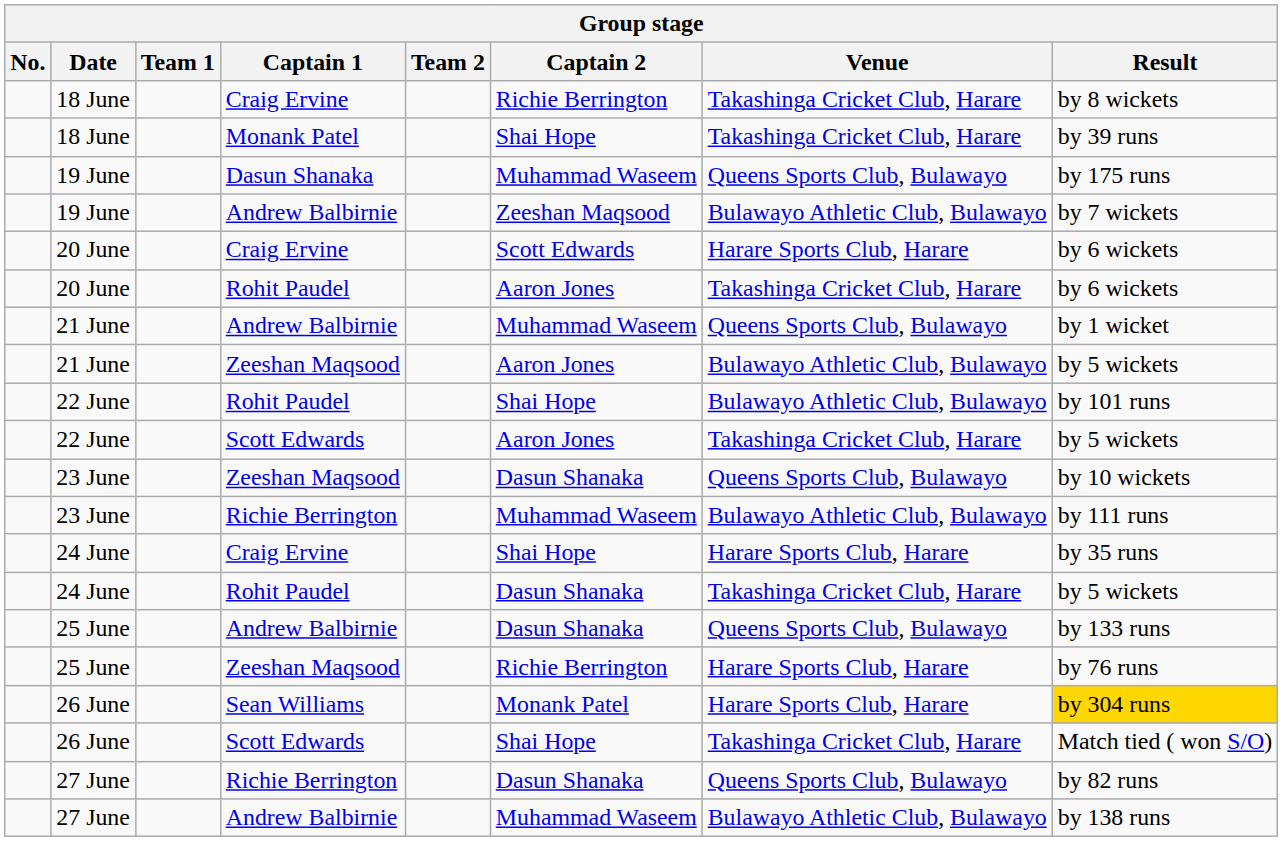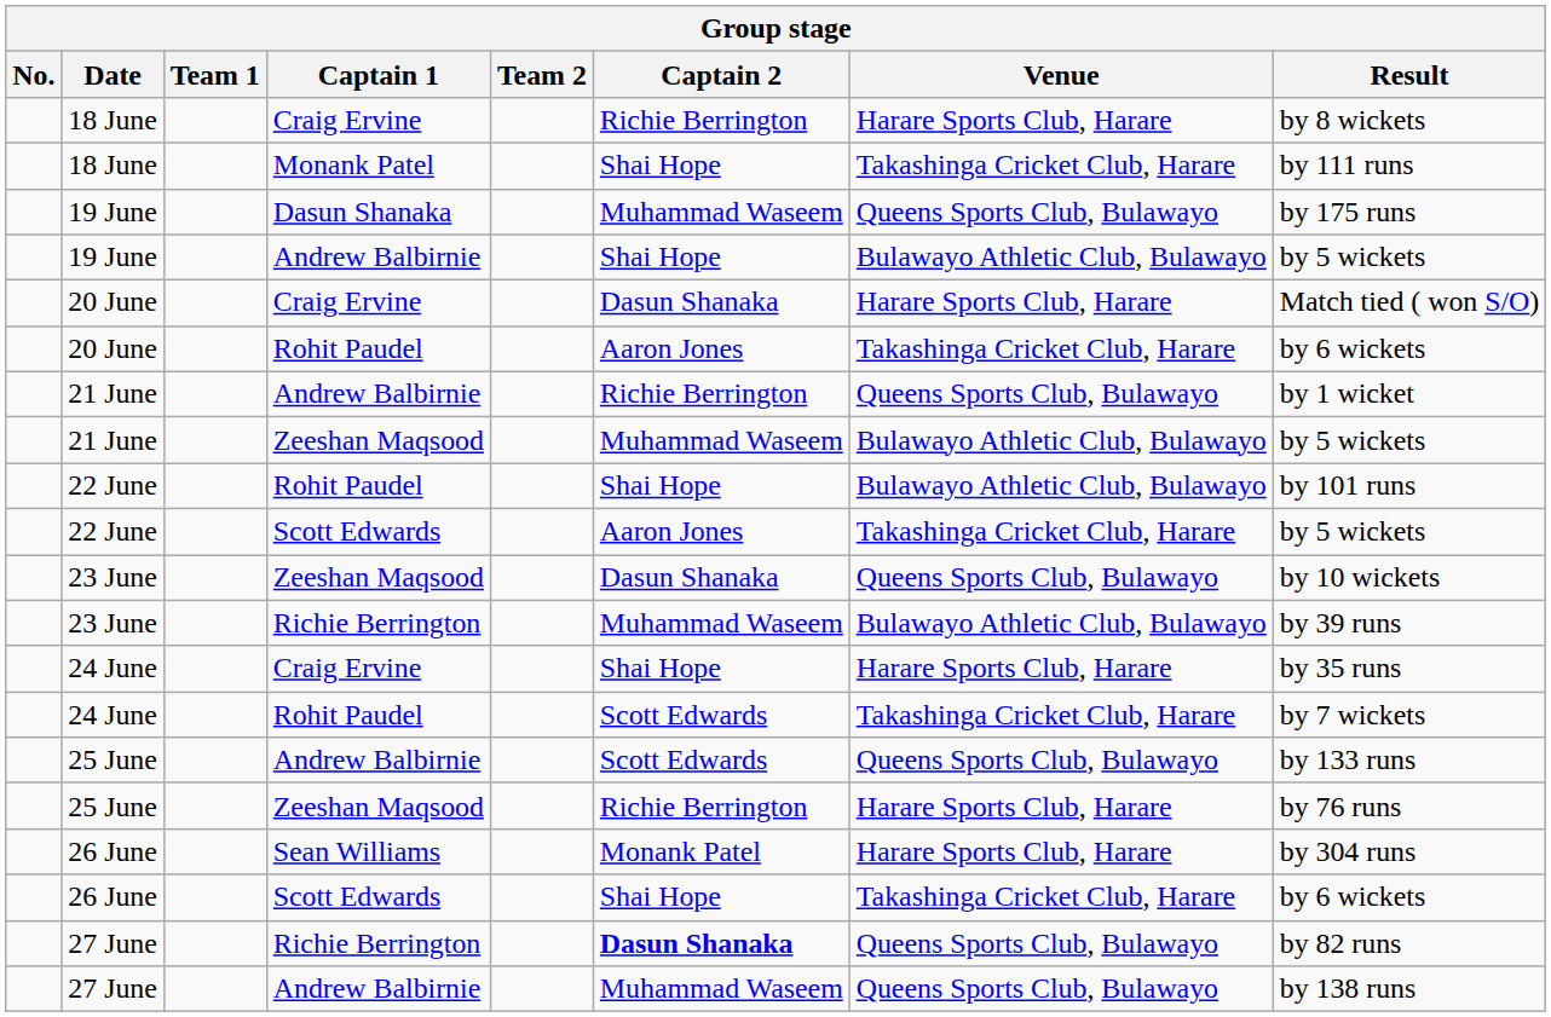 <table class="wikitable">
 <tr>
 <th colspan="9">Group stage</th>
 </tr>
 <tr>
 <th>No.</th>
 <th>Date</th>
 <th>Team 1</th>
 <th>Captain 1</th>
 <th>Team 2</th>
 <th>Captain 2</th>
 <th>Venue</th>
 <th>Result</th>
 </tr>
 <tr>
 <td></td>
 <td>18 June</td>
 <td></td>
 <td><a href='#'>Craig Ervine</a></td>
 <td></td>
 <td><a href='#'>Richie Berrington</a></td>
-<td><a href='#'>Takashinga Cricket Club</a>, <a href='#'>Harare</a></td>
+<td><a href='#'>Harare Sports Club</a>, <a href='#'>Harare</a></td>
 <td> by 8 wickets</td>
 </tr>
 <tr>
 <td></td>
 <td>18 June</td>
 <td></td>
 <td><a href='#'>Monank Patel</a></td>
 <td></td>
 <td><a href='#'>Shai Hope</a></td>
 <td><a href='#'>Takashinga Cricket Club</a>, <a href='#'>Harare</a></td>
-<td> by 39 runs</td>
+<td> by 111 runs</td>
 </tr>
 <tr>
 <td></td>
 <td>19 June</td>
 <td></td>
 <td><a href='#'>Dasun Shanaka</a></td>
 <td></td>
 <td><a href='#'>Muhammad Waseem</a></td>
 <td><a href='#'>Queens Sports Club</a>, <a href='#'>Bulawayo</a></td>
 <td> by 175 runs</td>
 </tr>
 <tr>
 <td></td>
 <td>19 June</td>
 <td></td>
 <td><a href='#'>Andrew Balbirnie</a></td>
 <td></td>
-<td><a href='#'>Zeeshan Maqsood</a></td>
+<td><a href='#'>Shai Hope</a></td>
 <td><a href='#'>Bulawayo Athletic Club</a>, <a href='#'>Bulawayo</a></td>
-<td> by 7 wickets</td>
+<td> by 5 wickets</td>
 </tr>
 <tr>
 <td></td>
 <td>20 June</td>
 <td></td>
 <td><a href='#'>Craig Ervine</a></td>
 <td></td>
-<td><a href='#'>Scott Edwards</a></td>
+<td><a href='#'>Dasun Shanaka</a></td>
 <td><a href='#'>Harare Sports Club</a>, <a href='#'>Harare</a></td>
-<td> by 6 wickets</td>
+<td>Match tied ( won <a href='#'>S/O</a>)</td>
 </tr>
 <tr>
 <td></td>
 <td>20 June</td>
 <td></td>
 <td><a href='#'>Rohit Paudel</a></td>
 <td></td>
 <td><a href='#'>Aaron Jones</a></td>
 <td><a href='#'>Takashinga Cricket Club</a>, <a href='#'>Harare</a></td>
 <td> by 6 wickets</td>
 </tr>
 <tr>
 <td></td>
 <td>21 June</td>
 <td></td>
 <td><a href='#'>Andrew Balbirnie</a></td>
 <td></td>
-<td><a href='#'>Muhammad Waseem</a></td>
+<td><a href='#'>Richie Berrington</a></td>
 <td><a href='#'>Queens Sports Club</a>, <a href='#'>Bulawayo</a></td>
 <td> by 1 wicket</td>
 </tr>
 <tr>
 <td></td>
 <td>21 June</td>
 <td></td>
 <td><a href='#'>Zeeshan Maqsood</a></td>
 <td></td>
-<td><a href='#'>Aaron Jones</a></td>
+<td><a href='#'>Muhammad Waseem</a></td>
 <td><a href='#'>Bulawayo Athletic Club</a>, <a href='#'>Bulawayo</a></td>
 <td> by 5 wickets</td>
 </tr>
 <tr>
 <td></td>
 <td>22 June</td>
 <td></td>
 <td><a href='#'>Rohit Paudel</a></td>
 <td></td>
 <td><a href='#'>Shai Hope</a></td>
 <td><a href='#'>Bulawayo Athletic Club</a>, <a href='#'>Bulawayo</a></td>
 <td> by 101 runs</td>
 </tr>
 <tr>
 <td></td>
 <td>22 June</td>
 <td></td>
 <td><a href='#'>Scott Edwards</a></td>
 <td></td>
 <td><a href='#'>Aaron Jones</a></td>
 <td><a href='#'>Takashinga Cricket Club</a>, <a href='#'>Harare</a></td>
 <td> by 5 wickets</td>
 </tr>
 <tr>
 <td></td>
 <td>23 June</td>
 <td></td>
 <td><a href='#'>Zeeshan Maqsood</a></td>
 <td></td>
 <td><a href='#'>Dasun Shanaka</a></td>
 <td><a href='#'>Queens Sports Club</a>, <a href='#'>Bulawayo</a></td>
 <td> by 10 wickets</td>
 </tr>
 <tr>
 <td></td>
 <td>23 June</td>
 <td></td>
 <td><a href='#'>Richie Berrington</a></td>
 <td></td>
 <td><a href='#'>Muhammad Waseem</a></td>
 <td><a href='#'>Bulawayo Athletic Club</a>, <a href='#'>Bulawayo</a></td>
-<td> by 111 runs</td>
+<td> by 39 runs</td>
 </tr>
 <tr>
 <td></td>
 <td>24 June</td>
 <td></td>
 <td><a href='#'>Craig Ervine</a></td>
 <td></td>
 <td><a href='#'>Shai Hope</a></td>
 <td><a href='#'>Harare Sports Club</a>, <a href='#'>Harare</a></td>
 <td> by 35 runs</td>
 </tr>
 <tr>
 <td></td>
 <td>24 June</td>
 <td></td>
 <td><a href='#'>Rohit Paudel</a></td>
 <td></td>
-<td><a href='#'>Dasun Shanaka</a></td>
+<td><a href='#'>Scott Edwards</a></td>
 <td><a href='#'>Takashinga Cricket Club</a>, <a href='#'>Harare</a></td>
-<td> by 5 wickets</td>
+<td> by 7 wickets</td>
 </tr>
 <tr>
 <td></td>
 <td>25 June</td>
 <td></td>
 <td><a href='#'>Andrew Balbirnie</a></td>
 <td></td>
-<td><a href='#'>Dasun Shanaka</a></td>
+<td><a href='#'>Scott Edwards</a></td>
 <td><a href='#'>Queens Sports Club</a>, <a href='#'>Bulawayo</a></td>
 <td> by 133 runs</td>
 </tr>
 <tr>
 <td></td>
 <td>25 June</td>
 <td></td>
 <td><a href='#'>Zeeshan Maqsood</a></td>
 <td></td>
 <td><a href='#'>Richie Berrington</a></td>
 <td><a href='#'>Harare Sports Club</a>, <a href='#'>Harare</a></td>
 <td> by 76 runs</td>
 </tr>
 <tr>
 <td></td>
 <td>26 June</td>
 <td></td>
 <td><a href='#'>Sean Williams</a></td>
 <td></td>
 <td><a href='#'>Monank Patel</a></td>
 <td><a href='#'>Harare Sports Club</a>, <a href='#'>Harare</a></td>
-<td style="background: gold;"> by 304 runs</td>
+<td> by 304 runs</td>
 </tr>
 <tr>
 <td></td>
 <td>26 June</td>
 <td></td>
 <td><a href='#'>Scott Edwards</a></td>
 <td></td>
 <td><a href='#'>Shai Hope</a></td>
 <td><a href='#'>Takashinga Cricket Club</a>, <a href='#'>Harare</a></td>
-<td>Match tied ( won <a href='#'>S/O</a>)</td>
+<td> by 6 wickets</td>
 </tr>
 <tr>
 <td></td>
 <td>27 June</td>
 <td></td>
 <td><a href='#'>Richie Berrington</a></td>
 <td></td>
-<td><a href='#'>Dasun Shanaka</a></td>
+<td><strong><a href='#'>Dasun Shanaka</a></strong></td>
 <td><a href='#'>Queens Sports Club</a>, <a href='#'>Bulawayo</a></td>
 <td> by 82 runs</td>
 </tr>
 <tr>
 <td></td>
 <td>27 June</td>
 <td></td>
 <td><a href='#'>Andrew Balbirnie</a></td>
 <td></td>
 <td><a href='#'>Muhammad Waseem</a></td>
-<td><a href='#'>Bulawayo Athletic Club</a>, <a href='#'>Bulawayo</a></td>
+<td><a href='#'>Queens Sports Club</a>, <a href='#'>Bulawayo</a></td>
 <td> by 138 runs</td>
 </tr>
 </table>
